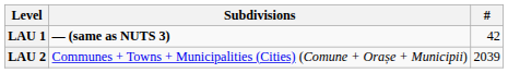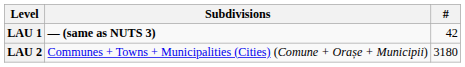 <table class="wikitable">
 <tr>
 <th>Level</th>
 <th>Subdivisions</th>
 <th>#</th>
 </tr>
 <tr>
 <th>LAU 1</th>
 <td><strong>— (same as NUTS 3)</strong></td>
 <td align="right">42</td>
 </tr>
 <tr>
 <th>LAU 2</th>
 <td><a href='#'>Communes + Towns + Municipalities (Cities)</a> (<em>Comune + Orașe + Municipii</em>)</td>
-<td align="right">2039</td>
+<td align="right">3180</td>
 </tr>
 </table>
